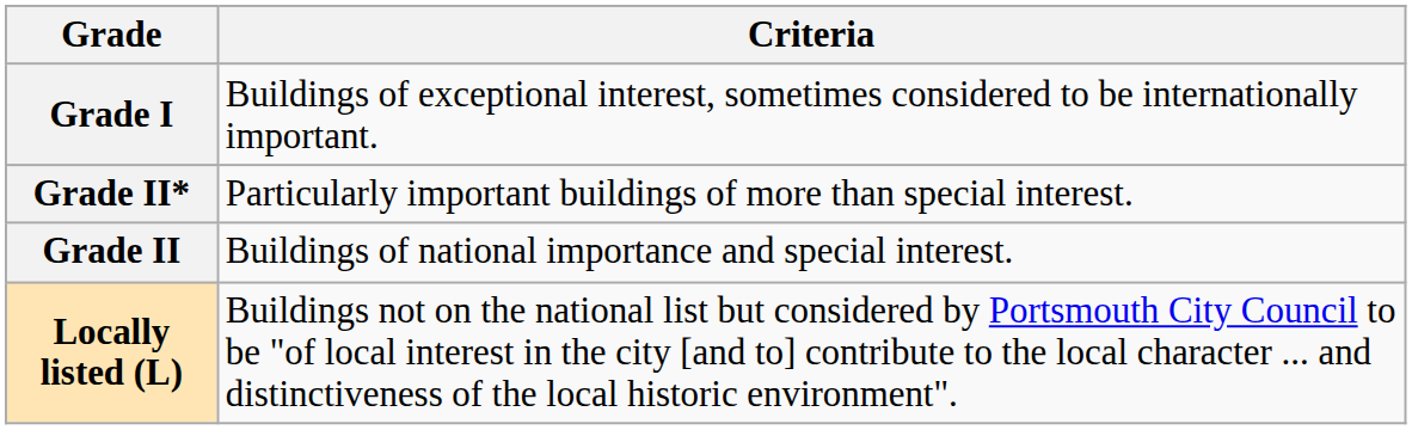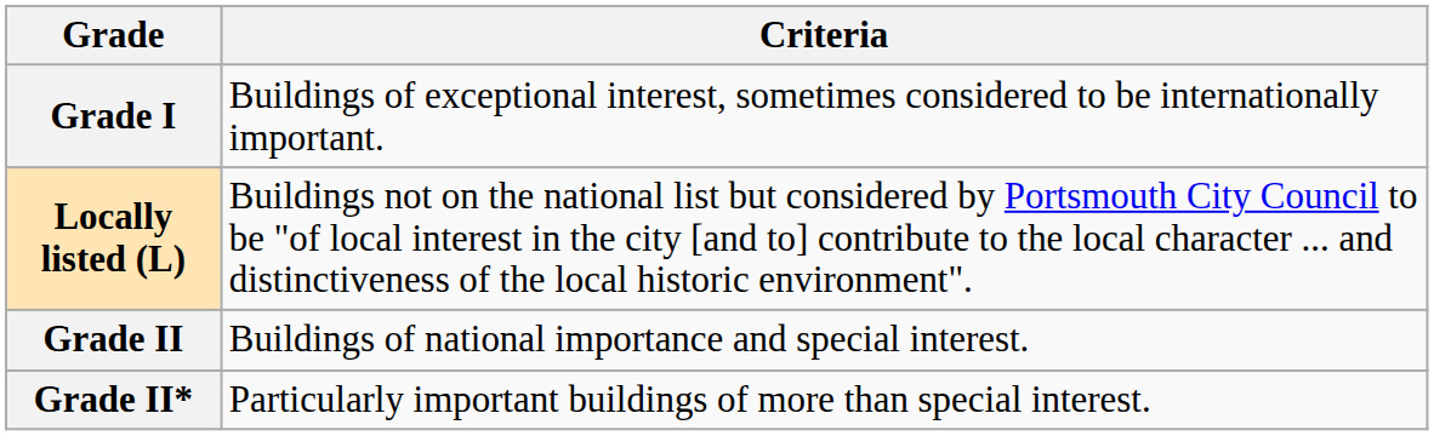 <table class="wikitable" border="1">
 <tr>
 <th>Grade</th>
 <th>Criteria</th>
 </tr>
 <tr>
 <th>Grade I</th>
 <td>Buildings of exceptional interest, sometimes considered to be internationally important.</td>
 </tr>
 <tr>
-<th>Grade II*</th>
-<td>Particularly important buildings of more than special interest.</td>
+<th style="background-color: #FFE5B4">Locally listed (L)</th>
+<td>Buildings not on the national list but considered by <a href='#'>Portsmouth City Council</a> to be "of local interest in the city [and to] contribute to the local character ... and distinctiveness of the local historic environment".</td>
 </tr>
 <tr>
 <th>Grade II</th>
 <td>Buildings of national importance and special interest.</td>
 </tr>
 <tr>
-<th style="background-color: #FFE5B4">Locally listed (L)</th>
-<td>Buildings not on the national list but considered by <a href='#'>Portsmouth City Council</a> to be "of local interest in the city [and to] contribute to the local character ... and distinctiveness of the local historic environment".</td>
+<th>Grade II*</th>
+<td>Particularly important buildings of more than special interest.</td>
 </tr>
 </table>
